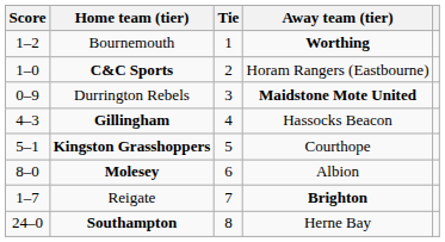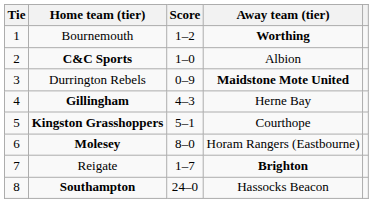 <table class="wikitable" style="text-align:center; font-size:85%">
 <tr>
+<th>Tie</th>
+<th>Home team (tier)</th>
 <th>Score</th>
-<th>Home team (tier)</th>
-<th>Tie</th>
 <th>Away team (tier)</th>
 <th></th>
 </tr>
 <tr>
+<td align="center">1</td>
+<td>Bournemouth</td>
 <td align="center">1–2</td>
-<td>Bournemouth</td>
-<td align="center">1</td>
 <td><strong>Worthing</strong></td>
 <td></td>
 </tr>
 <tr>
+<td align="center">2</td>
+<td><strong>C&C Sports</strong></td>
 <td align="center">1–0</td>
-<td><strong>C&C Sports</strong></td>
-<td align="center">2</td>
+<td>Albion</td>
+<td></td>
+</tr>
+<tr>
+<td align="center">3</td>
+<td>Durrington Rebels</td>
+<td align="center">0–9</td>
+<td><strong>Maidstone Mote United</strong></td>
+<td></td>
+</tr>
+<tr>
+<td align="center">4</td>
+<td><strong>Gillingham</strong></td>
+<td align="center">4–3</td>
+<td>Herne Bay</td>
+<td></td>
+</tr>
+<tr>
+<td align="center">5</td>
+<td><strong>Kingston Grasshoppers</strong></td>
+<td align="center">5–1</td>
+<td>Courthope</td>
+<td></td>
+</tr>
+<tr>
+<td align="center">6</td>
+<td><strong>Molesey</strong></td>
+<td align="center">8–0</td>
 <td>Horam Rangers (Eastbourne)</td>
 <td></td>
 </tr>
 <tr>
-<td align="center">0–9</td>
-<td>Durrington Rebels</td>
-<td align="center">3</td>
-<td><strong>Maidstone Mote United</strong></td>
-<td></td>
-</tr>
-<tr>
-<td align="center">4–3</td>
-<td><strong>Gillingham</strong></td>
-<td align="center">4</td>
-<td>Hassocks Beacon</td>
-<td></td>
-</tr>
-<tr>
-<td align="center">5–1</td>
-<td><strong>Kingston Grasshoppers</strong></td>
-<td align="center">5</td>
-<td>Courthope</td>
-<td></td>
-</tr>
-<tr>
-<td align="center">8–0</td>
-<td><strong>Molesey</strong></td>
-<td align="center">6</td>
-<td>Albion</td>
-<td></td>
-</tr>
-<tr>
+<td align="center">7</td>
+<td>Reigate</td>
 <td align="center">1–7</td>
-<td>Reigate</td>
-<td align="center">7</td>
 <td><strong>Brighton</strong></td>
 <td></td>
 </tr>
 <tr>
+<td align="center">8</td>
+<td><strong>Southampton</strong></td>
 <td align="center">24–0</td>
-<td><strong>Southampton</strong></td>
-<td align="center">8</td>
-<td>Herne Bay</td>
+<td>Hassocks Beacon</td>
 <td></td>
 </tr>
 </table>
